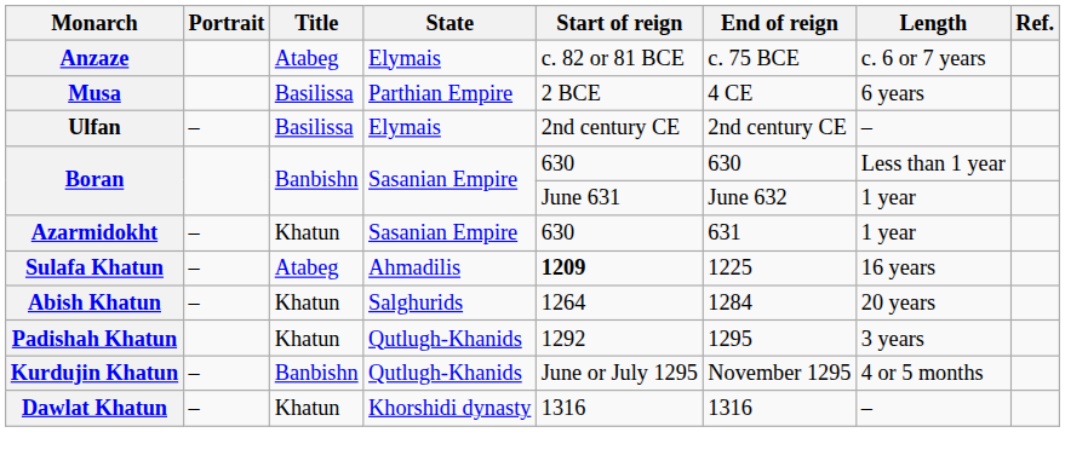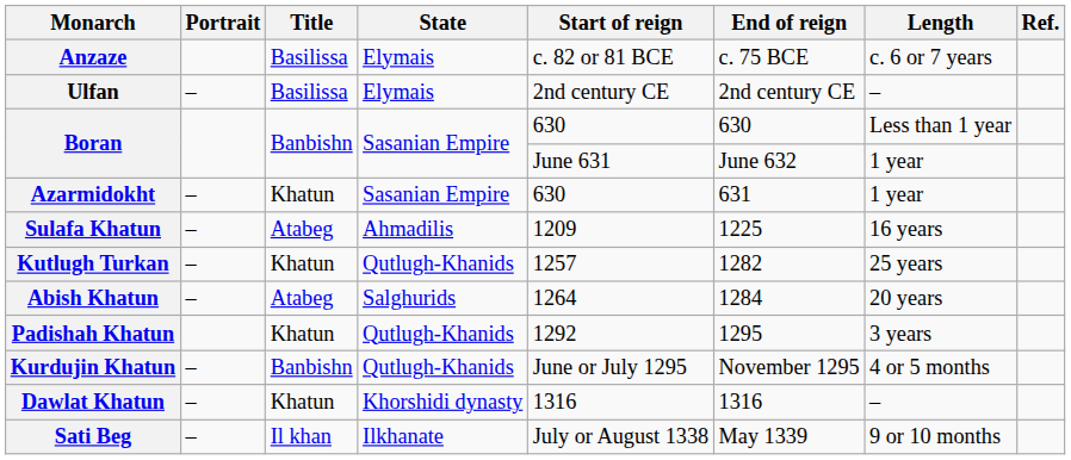 <table class="wikitable sortable">
 <tr>
 <th>Monarch</th>
 <th>Portrait</th>
 <th>Title</th>
 <th>State</th>
 <th>Start of reign</th>
 <th>End of reign</th>
 <th>Length</th>
 <th>Ref.</th>
 </tr>
 <tr>
 <th><a href='#'>Anzaze</a></th>
 <td></td>
-<td><a href='#'>Atabeg</a></td>
+<td><a href='#'>Basilissa</a></td>
 <td><a href='#'>Elymais</a></td>
 <td>c. 82 or 81 BCE</td>
 <td>c. 75 BCE</td>
 <td>c. 6 or 7 years</td>
-<td></td>
-</tr>
-<tr>
-<th><a href='#'>Musa</a></th>
-<td></td>
-<td><a href='#'>Basilissa</a></td>
-<td><a href='#'>Parthian Empire</a></td>
-<td>2 BCE</td>
-<td>4 CE</td>
-<td>6 years</td>
 <td></td>
 </tr>
 <tr>
 <th>Ulfan</th>
 <td>–</td>
 <td><a href='#'>Basilissa</a></td>
 <td><a href='#'>Elymais</a></td>
 <td>2nd century CE</td>
 <td>2nd century CE</td>
 <td>–</td>
 <td></td>
 </tr>
 <tr>
 <th rowspan="2"><a href='#'>Boran</a></th>
 <td rowspan="2"></td>
 <td rowspan="2"><a href='#'>Banbishn</a></td>
 <td rowspan="2"><a href='#'>Sasanian Empire</a></td>
 <td>630</td>
 <td>630</td>
 <td>Less than 1 year</td>
 <td></td>
 </tr>
 <tr>
 <td>June 631</td>
 <td>June 632</td>
 <td>1 year</td>
 <td></td>
 </tr>
 <tr>
 <th><a href='#'>Azarmidokht</a></th>
 <td>–</td>
 <td>Khatun</td>
 <td><a href='#'>Sasanian Empire</a></td>
 <td>630</td>
 <td>631</td>
 <td>1 year</td>
 <td></td>
 </tr>
 <tr>
 <th><a href='#'>Sulafa Khatun</a></th>
 <td>–</td>
 <td><a href='#'>Atabeg</a></td>
 <td><a href='#'>Ahmadilis</a></td>
-<td><strong>1209</strong></td>
+<td>1209</td>
 <td>1225</td>
 <td>16 years</td>
 <td></td>
 </tr>
 <tr>
+<th><a href='#'>Kutlugh Turkan</a></th>
+<td>–</td>
+<td>Khatun</td>
+<td><a href='#'>Qutlugh-Khanids</a></td>
+<td>1257</td>
+<td>1282</td>
+<td>25 years</td>
+<td></td>
+</tr>
+<tr>
 <th><a href='#'>Abish Khatun</a></th>
 <td>–</td>
-<td>Khatun</td>
+<td><a href='#'>Atabeg</a></td>
 <td><a href='#'>Salghurids</a></td>
 <td>1264</td>
 <td>1284</td>
 <td>20 years</td>
 <td></td>
 </tr>
 <tr>
 <th><a href='#'>Padishah Khatun</a></th>
 <td></td>
 <td>Khatun</td>
 <td><a href='#'>Qutlugh-Khanids</a></td>
 <td>1292</td>
 <td>1295</td>
 <td>3 years</td>
 <td></td>
 </tr>
 <tr>
 <th><a href='#'>Kurdujin Khatun</a></th>
 <td>–</td>
 <td><a href='#'>Banbishn</a></td>
 <td><a href='#'>Qutlugh-Khanids</a></td>
 <td>June or July 1295</td>
 <td>November 1295</td>
 <td>4 or 5 months</td>
 <td></td>
 </tr>
 <tr>
 <th><a href='#'>Dawlat Khatun</a></th>
 <td>–</td>
 <td>Khatun</td>
 <td><a href='#'>Khorshidi dynasty</a></td>
 <td>1316</td>
 <td>1316</td>
 <td>–</td>
 <td></td>
 </tr>
+<tr>
+<th><a href='#'>Sati Beg</a></th>
+<td>–</td>
+<td><a href='#'>Il khan</a></td>
+<td><a href='#'>Ilkhanate</a></td>
+<td>July or August 1338</td>
+<td>May 1339</td>
+<td>9 or 10 months</td>
+<td></td>
+</tr>
 </table>
